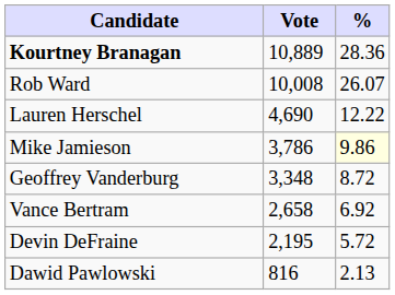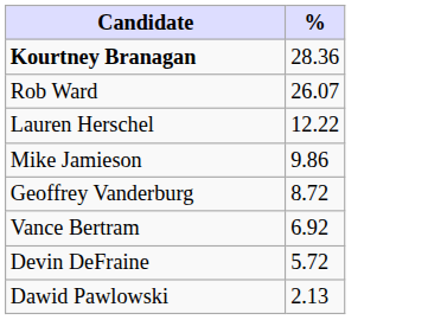 <table class="wikitable">
 <tr>
 <th style="background:#ddf; width:200px;">Candidate</th>
-<th style="background:#ddf; width:50px;">Vote</th>
 <th style="background:#ddf; width:30px;">%</th>
 </tr>
 <tr>
 <td><strong>Kourtney Branagan</strong></td>
-<td>10,889</td>
 <td>28.36</td>
 </tr>
 <tr>
 <td>Rob Ward</td>
-<td>10,008</td>
 <td>26.07</td>
 </tr>
 <tr>
 <td>Lauren Herschel</td>
-<td>4,690</td>
 <td>12.22</td>
 </tr>
 <tr>
 <td>Mike Jamieson</td>
-<td>3,786</td>
-<td style="background: lightyellow;">9.86</td>
+<td>9.86</td>
 </tr>
 <tr>
 <td>Geoffrey Vanderburg</td>
-<td>3,348</td>
 <td>8.72</td>
 </tr>
 <tr>
 <td>Vance Bertram</td>
-<td>2,658</td>
 <td>6.92</td>
 </tr>
 <tr>
 <td>Devin DeFraine</td>
-<td>2,195</td>
 <td>5.72</td>
 </tr>
 <tr>
 <td>Dawid Pawlowski</td>
-<td>816</td>
 <td>2.13</td>
 </tr>
 </table>
